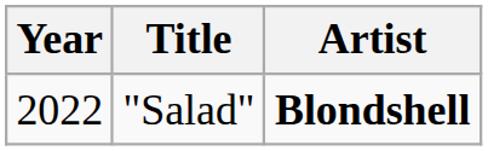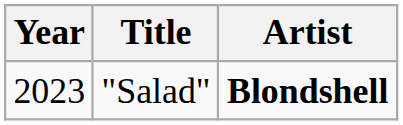 <table class="wikitable sortable">
 <tr>
 <th>Year</th>
 <th>Title</th>
 <th>Artist</th>
 </tr>
 <tr>
-<td>2022</td>
+<td>2023</td>
 <td>"Salad"</td>
 <td><strong>Blondshell</strong></td>
 </tr>
 </table>
